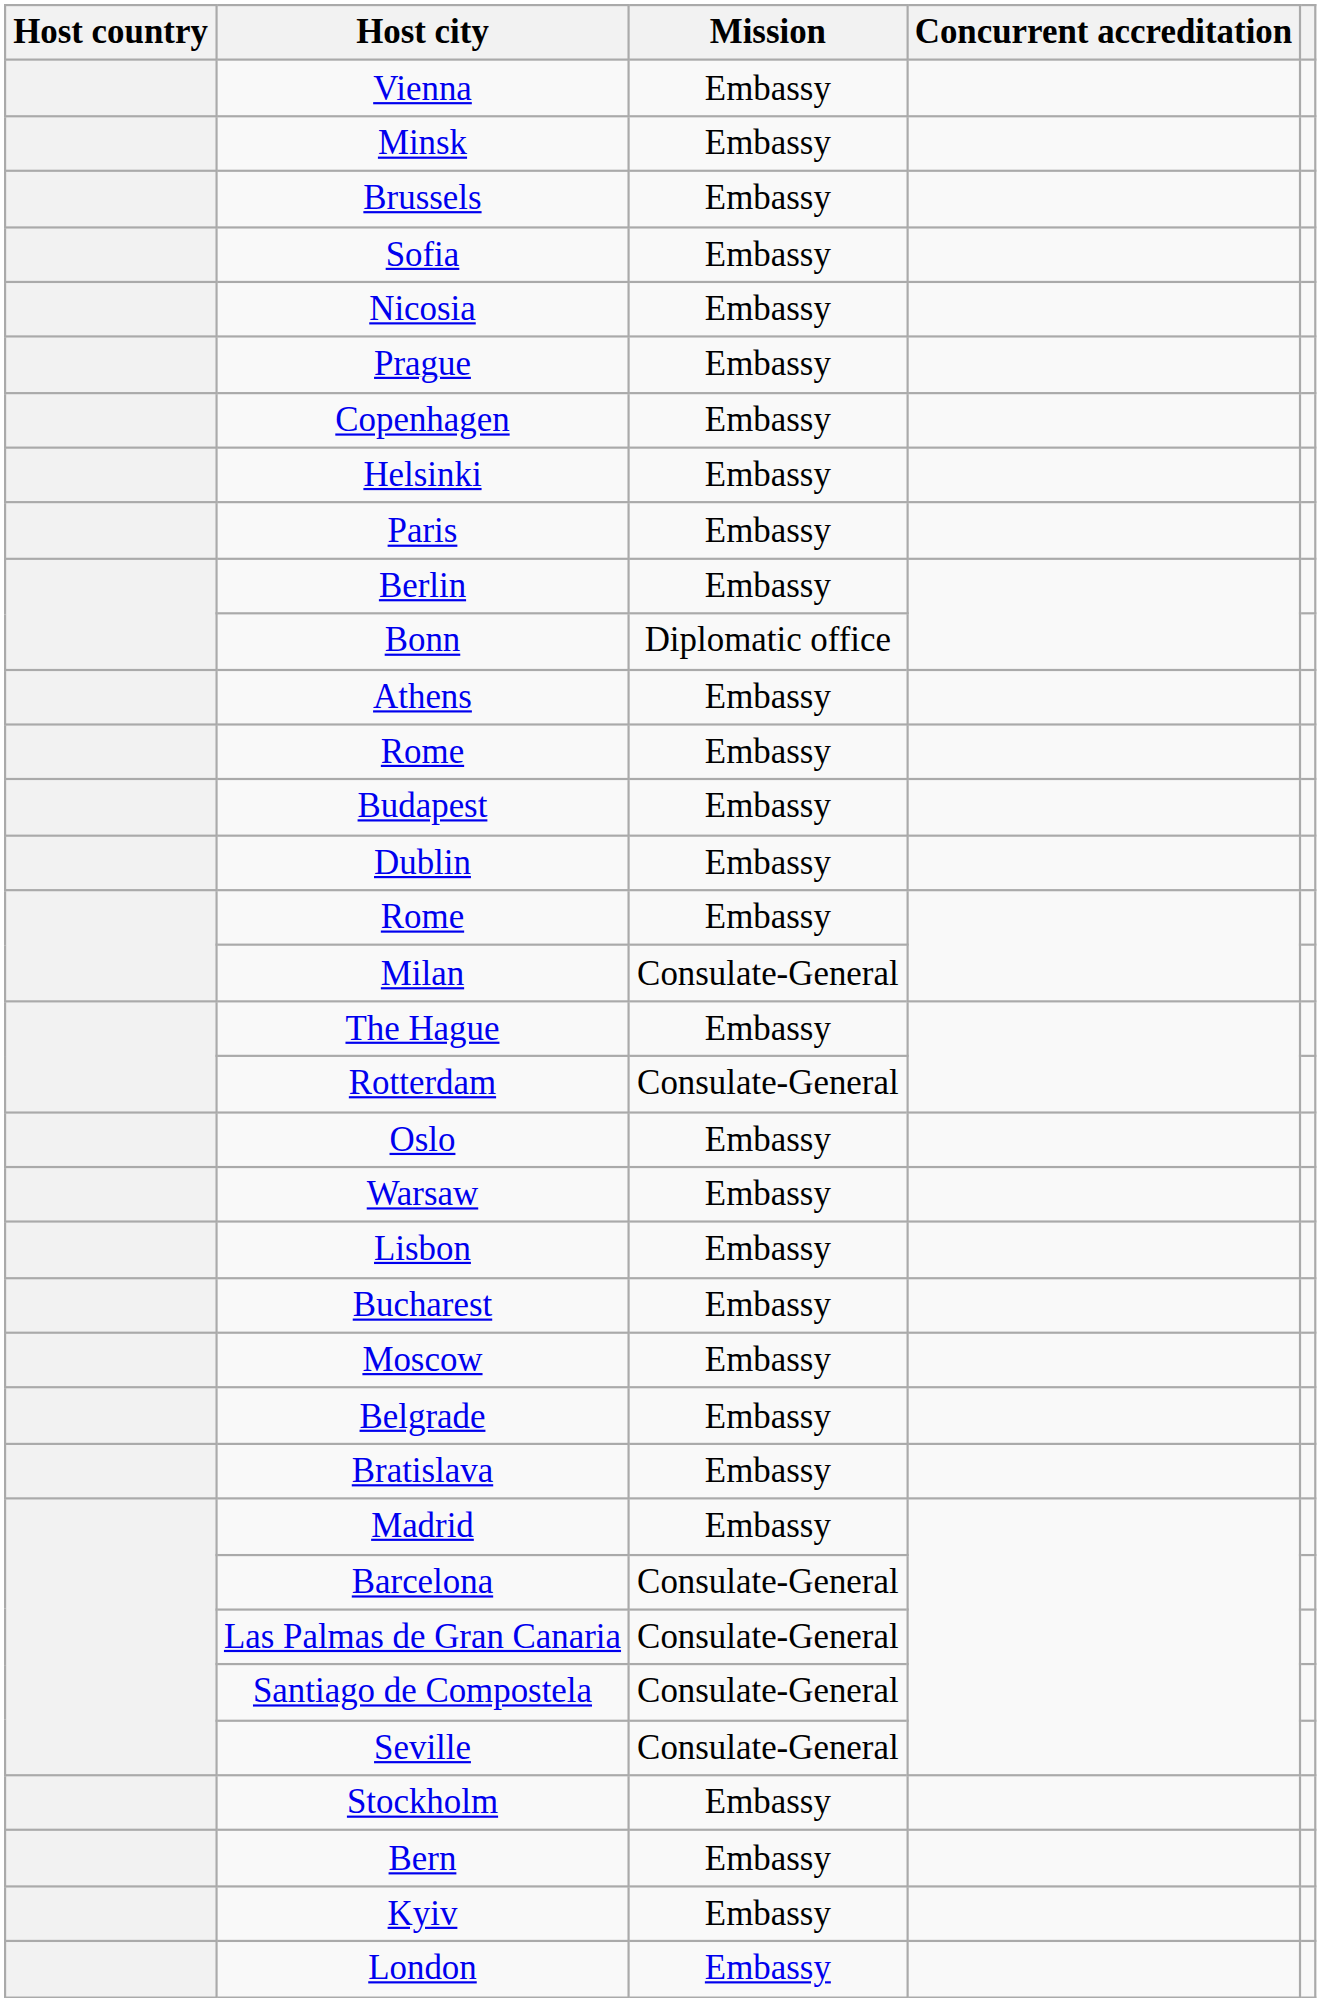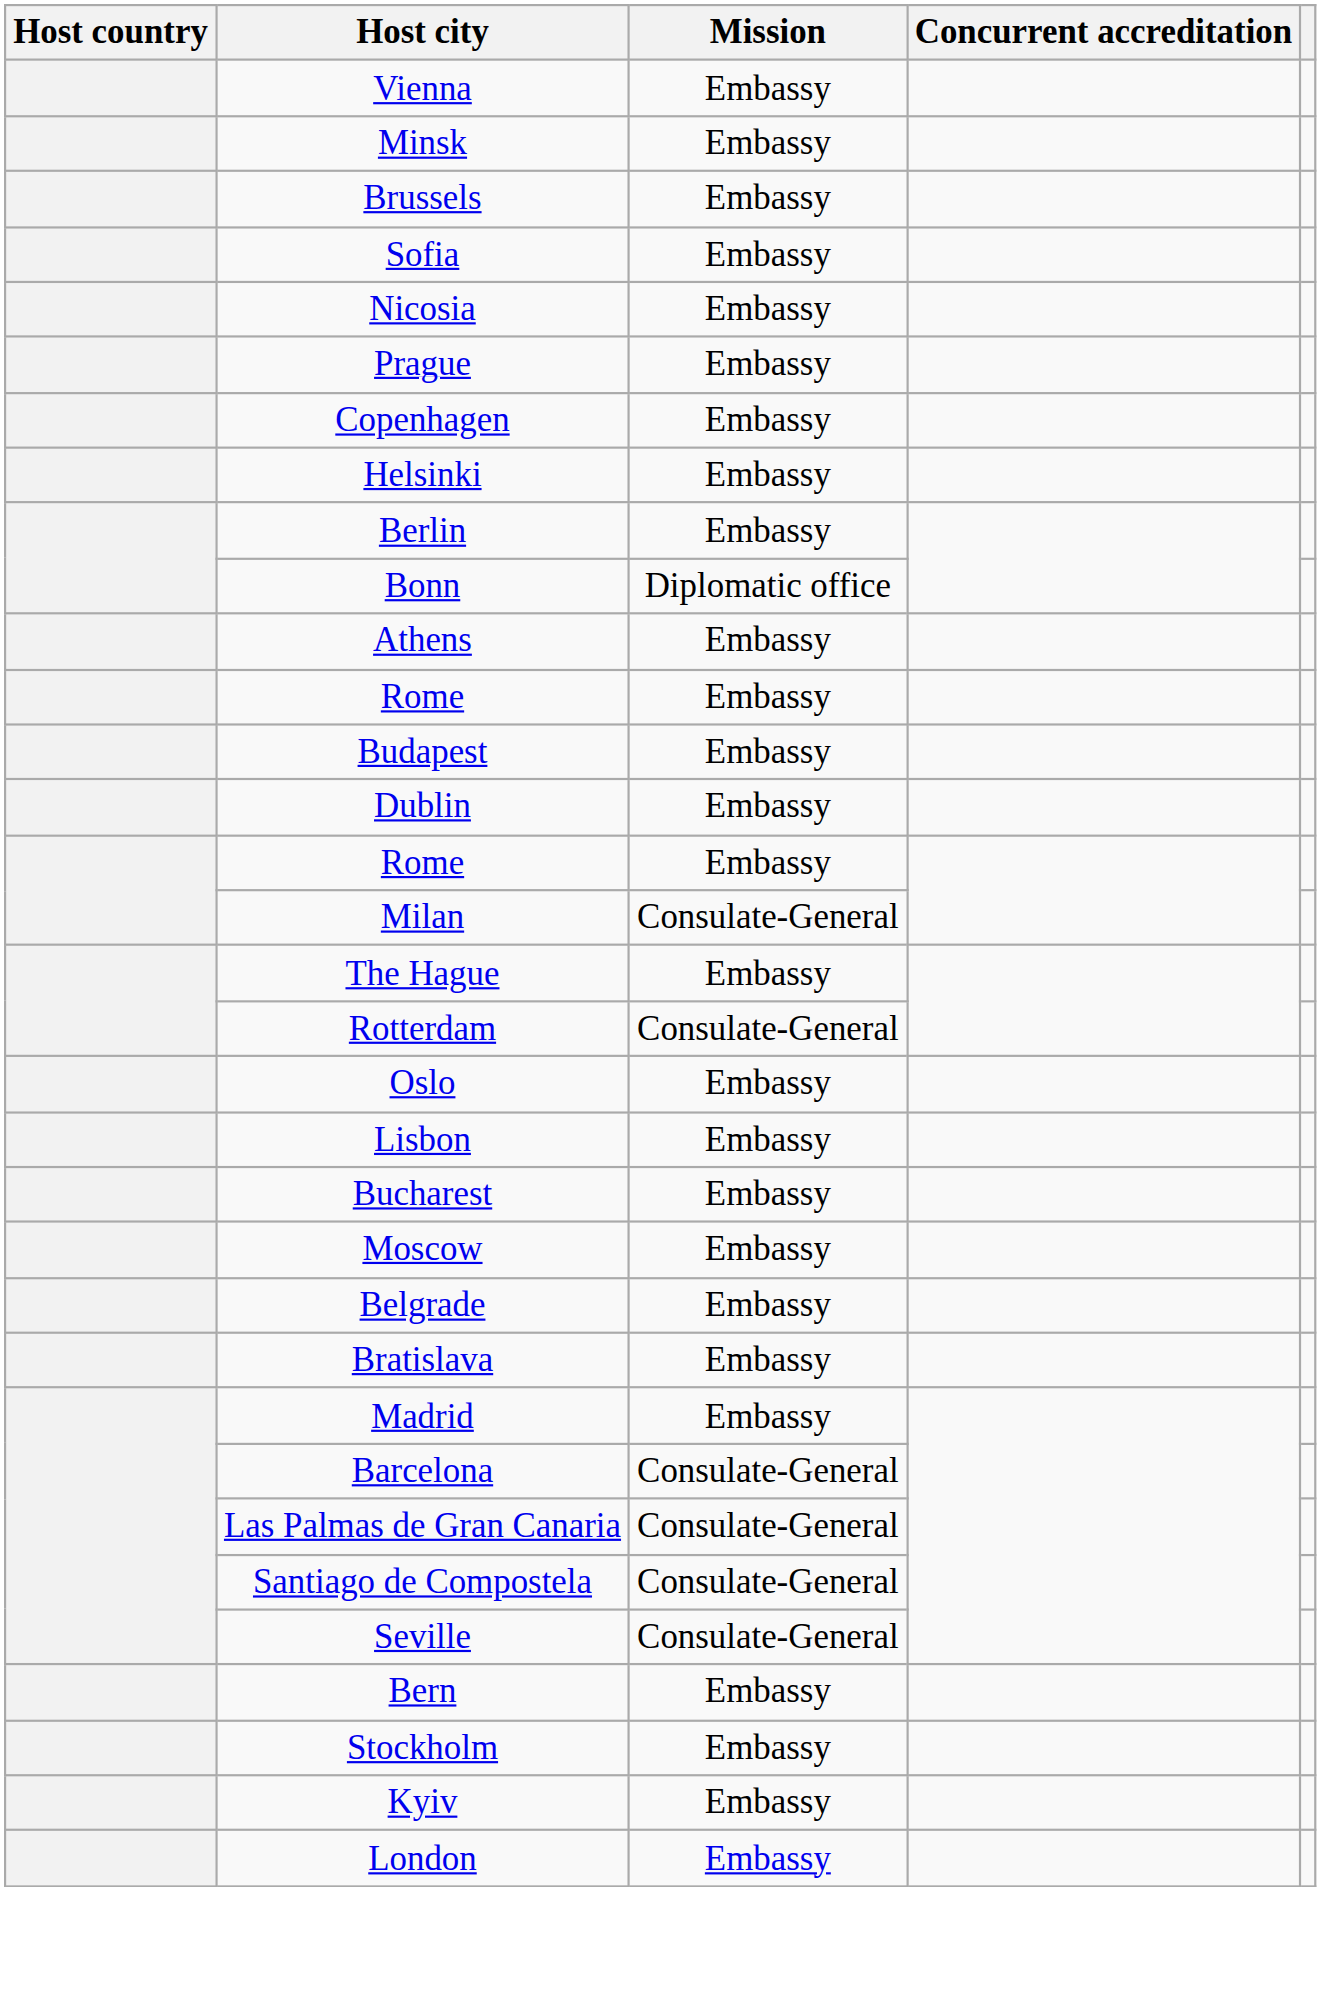 <table class="wikitable plainrowheaders" style="text-align:center;">
 <tr>
 <th scope="col">Host country</th>
 <th scope="col">Host city</th>
 <th scope="col">Mission</th>
 <th scope="col">Concurrent accreditation</th>
 <th scope="col"></th>
 </tr>
 <tr>
 <th scope="row"></th>
 <td><a href='#'>Vienna</a></td>
 <td>Embassy</td>
 <td></td>
 <td></td>
 </tr>
 <tr>
 <th scope="row"></th>
 <td><a href='#'>Minsk</a></td>
 <td>Embassy</td>
 <td></td>
 <td></td>
 </tr>
 <tr>
 <th scope="row"></th>
 <td><a href='#'>Brussels</a></td>
 <td>Embassy</td>
 <td></td>
 <td></td>
 </tr>
 <tr>
 <th scope="row"></th>
 <td><a href='#'>Sofia</a></td>
 <td>Embassy</td>
 <td></td>
 <td></td>
 </tr>
 <tr>
 <th scope="row"></th>
 <td><a href='#'>Nicosia</a></td>
 <td>Embassy</td>
 <td></td>
 <td></td>
 </tr>
 <tr>
 <th scope="row"></th>
 <td><a href='#'>Prague</a></td>
 <td>Embassy</td>
 <td></td>
 <td></td>
 </tr>
 <tr>
 <th scope="row"></th>
 <td><a href='#'>Copenhagen</a></td>
 <td>Embassy</td>
 <td></td>
 <td></td>
 </tr>
 <tr>
 <th scope="row"></th>
 <td><a href='#'>Helsinki</a></td>
-<td>Embassy</td>
-<td></td>
-<td></td>
-</tr>
-<tr>
-<th scope="row"></th>
-<td><a href='#'>Paris</a></td>
 <td>Embassy</td>
 <td></td>
 <td></td>
 </tr>
 <tr>
 <th scope="row" rowspan="2"></th>
 <td><a href='#'>Berlin</a></td>
 <td>Embassy</td>
 <td rowspan="2"></td>
 <td></td>
 </tr>
 <tr>
 <td><a href='#'>Bonn</a></td>
 <td>Diplomatic office</td>
 <td></td>
 </tr>
 <tr>
 <th scope="row"></th>
 <td><a href='#'>Athens</a></td>
 <td>Embassy</td>
 <td></td>
 <td></td>
 </tr>
 <tr>
 <th scope="row"></th>
 <td><a href='#'>Rome</a></td>
 <td>Embassy</td>
 <td></td>
 <td></td>
 </tr>
 <tr>
 <th scope="row"></th>
 <td><a href='#'>Budapest</a></td>
 <td>Embassy</td>
 <td></td>
 <td></td>
 </tr>
 <tr>
 <th scope="row"></th>
 <td><a href='#'>Dublin</a></td>
 <td>Embassy</td>
 <td></td>
 <td></td>
 </tr>
 <tr>
 <th scope="row" rowspan="2"></th>
 <td><a href='#'>Rome</a></td>
 <td>Embassy</td>
 <td rowspan="2"></td>
 <td></td>
 </tr>
 <tr>
 <td><a href='#'>Milan</a></td>
 <td>Consulate-General</td>
 <td></td>
 </tr>
 <tr>
 <th scope="row" rowspan="2"></th>
 <td><a href='#'>The Hague</a></td>
 <td>Embassy</td>
 <td rowspan="2"></td>
 <td></td>
 </tr>
 <tr>
 <td><a href='#'>Rotterdam</a></td>
 <td>Consulate-General</td>
 <td></td>
 </tr>
 <tr>
 <th scope="row"></th>
 <td><a href='#'>Oslo</a></td>
 <td>Embassy</td>
 <td></td>
 <td></td>
 </tr>
 <tr>
 <th scope="row"></th>
-<td><a href='#'>Warsaw</a></td>
-<td>Embassy</td>
-<td></td>
-<td></td>
-</tr>
-<tr>
-<th scope="row"></th>
 <td><a href='#'>Lisbon</a></td>
 <td>Embassy</td>
 <td></td>
 <td></td>
 </tr>
 <tr>
 <th scope="row"></th>
 <td><a href='#'>Bucharest</a></td>
 <td>Embassy</td>
 <td></td>
 <td></td>
 </tr>
 <tr>
 <th scope="row"></th>
 <td><a href='#'>Moscow</a></td>
 <td>Embassy</td>
 <td></td>
 <td></td>
 </tr>
 <tr>
 <th scope="row"></th>
 <td><a href='#'>Belgrade</a></td>
 <td>Embassy</td>
 <td></td>
 <td></td>
 </tr>
 <tr>
 <th scope="row"></th>
 <td><a href='#'>Bratislava</a></td>
 <td>Embassy</td>
 <td></td>
 <td></td>
 </tr>
 <tr>
 <th scope="row" rowspan="5"></th>
 <td><a href='#'>Madrid</a></td>
 <td>Embassy</td>
 <td rowspan="5"></td>
 <td></td>
 </tr>
 <tr>
 <td><a href='#'>Barcelona</a></td>
 <td>Consulate-General</td>
 <td></td>
 </tr>
 <tr>
 <td><a href='#'>Las Palmas de Gran Canaria</a></td>
 <td>Consulate-General</td>
 <td></td>
 </tr>
 <tr>
 <td><a href='#'>Santiago de Compostela</a></td>
 <td>Consulate-General</td>
 <td></td>
 </tr>
 <tr>
 <td><a href='#'>Seville</a></td>
 <td>Consulate-General</td>
 <td></td>
 </tr>
 <tr>
 <th scope="row"></th>
-<td><a href='#'>Stockholm</a></td>
+<td><a href='#'>Bern</a></td>
 <td>Embassy</td>
 <td></td>
 <td></td>
 </tr>
 <tr>
 <th scope="row"></th>
-<td><a href='#'>Bern</a></td>
+<td><a href='#'>Stockholm</a></td>
 <td>Embassy</td>
 <td></td>
 <td></td>
 </tr>
 <tr>
 <th scope="row"></th>
 <td><a href='#'>Kyiv</a></td>
 <td>Embassy</td>
 <td></td>
 <td></td>
 </tr>
 <tr>
 <th scope="row"></th>
 <td><a href='#'>London</a></td>
 <td><a href='#'>Embassy</a></td>
 <td></td>
 <td></td>
 </tr>
 </table>
